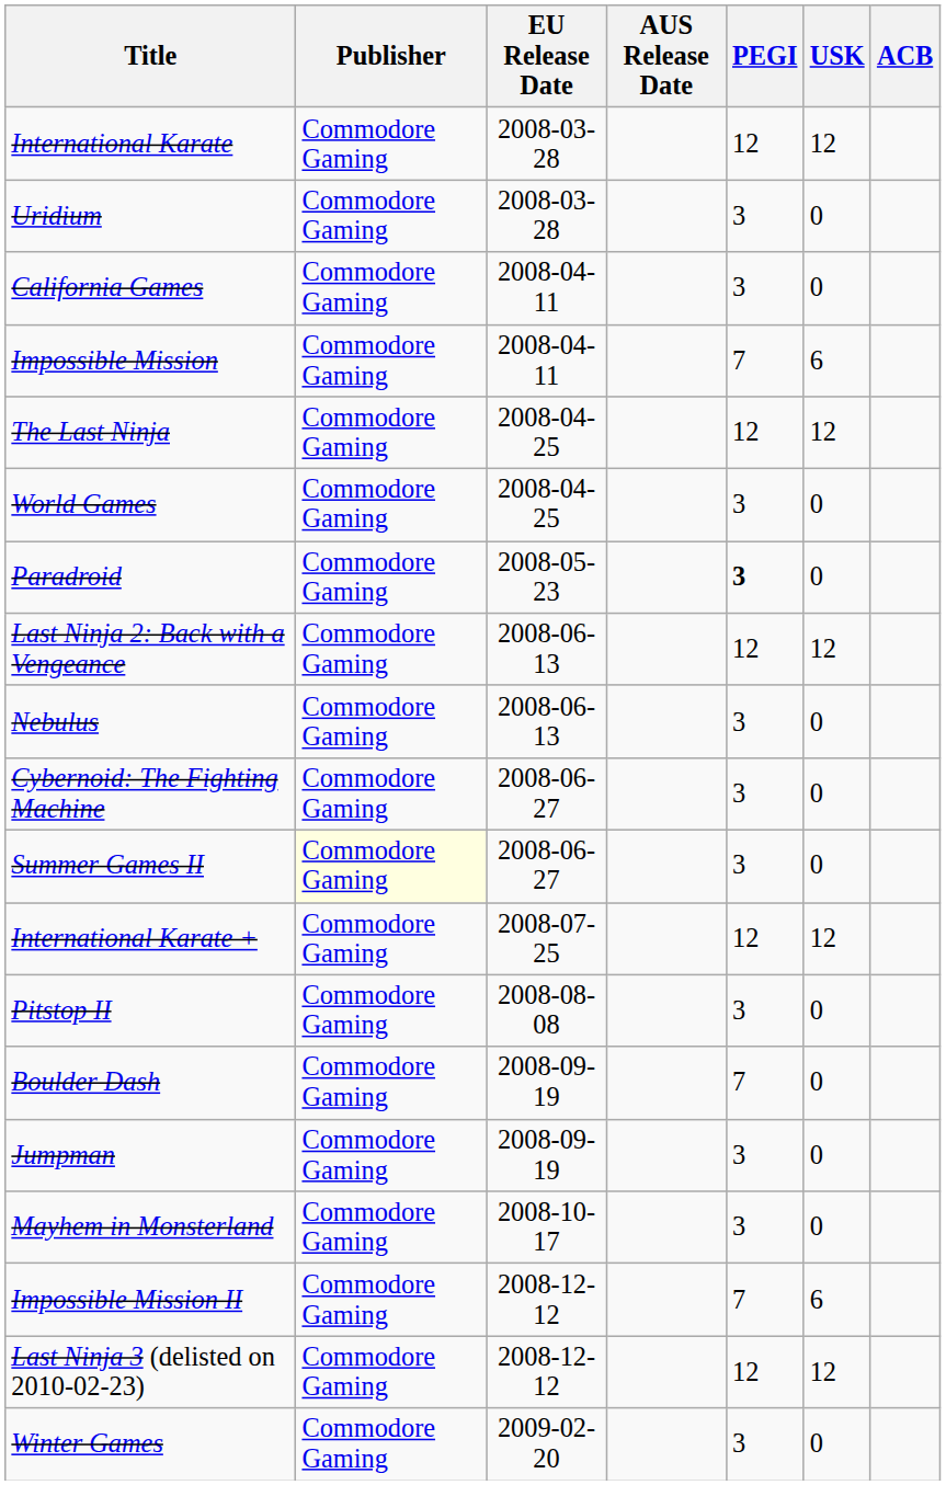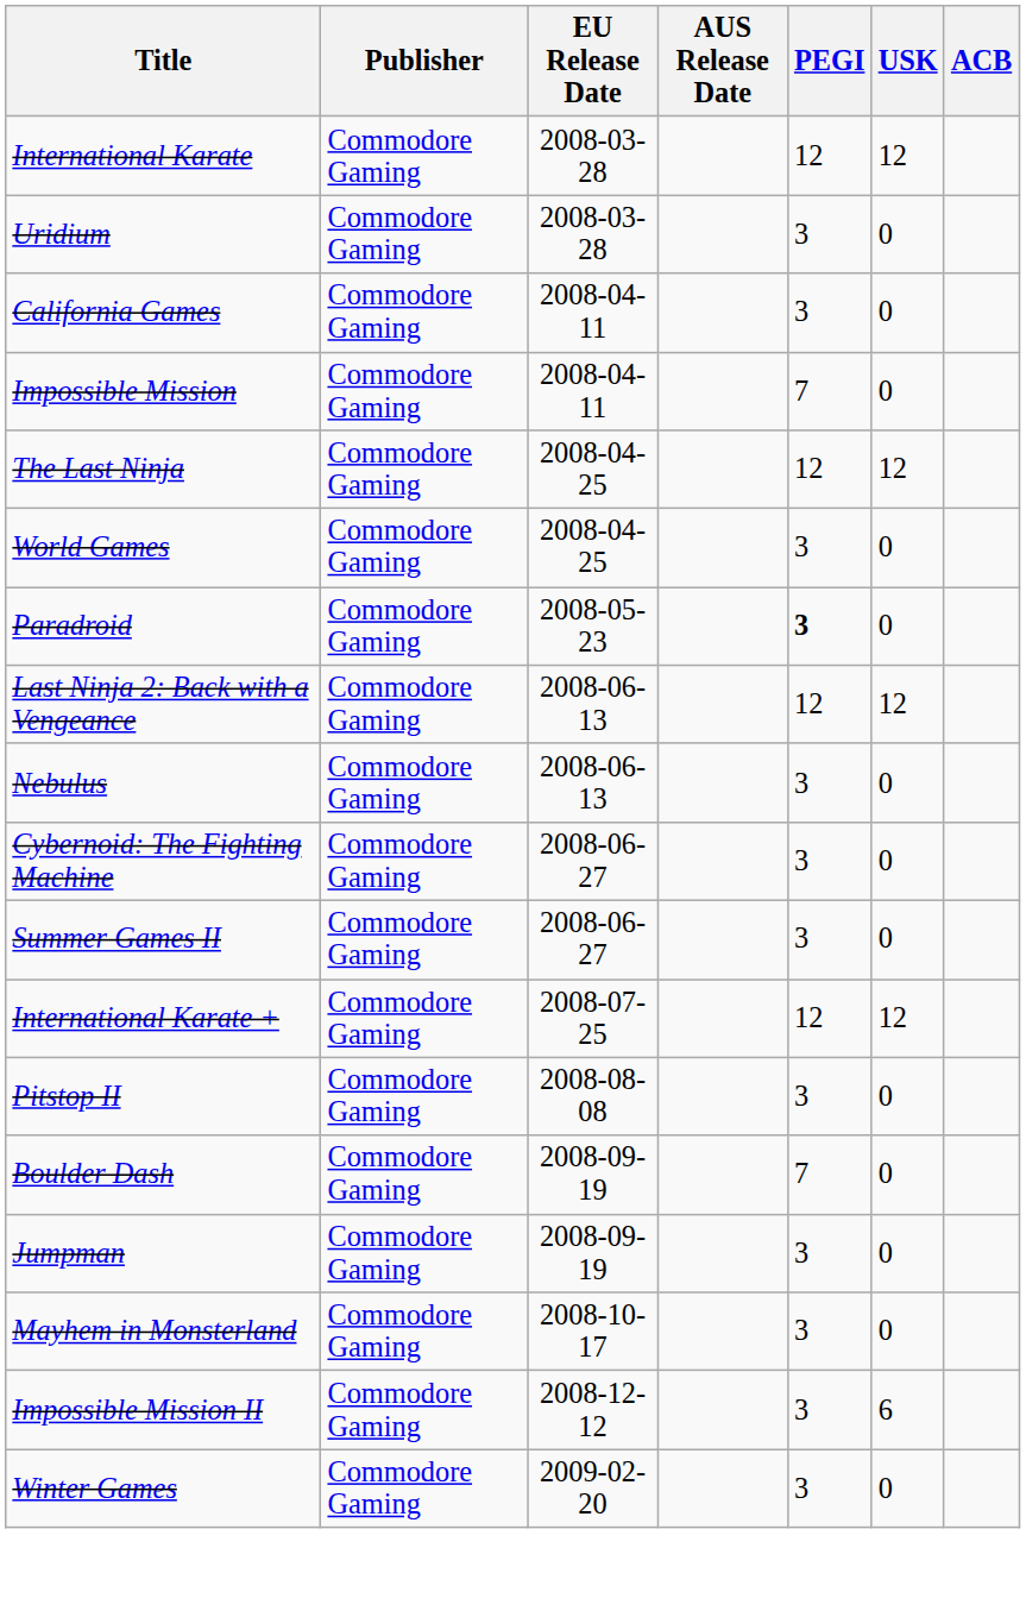 <table class="wikitable sortable" style="width:90%">
 <tr>
 <th width="45%">Title</th>
 <th width="25%">Publisher</th>
 <th width="15%">EU Release Date</th>
 <th width="15%">AUS Release Date</th>
 <th width="5%"><a href='#'>PEGI</a></th>
 <th width="5%"><a href='#'>USK</a></th>
 <th width="5%"><a href='#'>ACB</a></th>
 </tr>
 <tr>
 <td><em><s><a href='#'>International Karate</a></s></em></td>
 <td><a href='#'>Commodore Gaming</a></td>
 <td align="center">2008-03-28</td>
 <td></td>
 <td>12</td>
 <td>12</td>
 <td></td>
 </tr>
 <tr>
 <td><em><s><a href='#'>Uridium</a></s></em></td>
 <td><a href='#'>Commodore Gaming</a></td>
 <td align="center">2008-03-28</td>
 <td></td>
 <td>3</td>
 <td>0</td>
 <td></td>
 </tr>
 <tr>
 <td><em><s><a href='#'>California Games</a></s></em></td>
 <td><a href='#'>Commodore Gaming</a></td>
 <td align="center">2008-04-11</td>
 <td></td>
 <td>3</td>
 <td>0</td>
 <td></td>
 </tr>
 <tr>
 <td><em><s><a href='#'>Impossible Mission</a></s></em></td>
 <td><a href='#'>Commodore Gaming</a></td>
 <td align="center">2008-04-11</td>
 <td></td>
 <td>7</td>
-<td>6</td>
+<td>0</td>
 <td></td>
 </tr>
 <tr>
 <td><em><s><a href='#'>The Last Ninja</a></s></em></td>
 <td><a href='#'>Commodore Gaming</a></td>
 <td align="center">2008-04-25</td>
 <td></td>
 <td>12</td>
 <td>12</td>
 <td></td>
 </tr>
 <tr>
 <td><em><s><a href='#'>World Games</a></s></em></td>
 <td><a href='#'>Commodore Gaming</a></td>
 <td align="center">2008-04-25</td>
 <td></td>
 <td>3</td>
 <td>0</td>
 <td></td>
 </tr>
 <tr>
 <td><em><s><a href='#'>Paradroid</a></s></em></td>
 <td><a href='#'>Commodore Gaming</a></td>
 <td align="center">2008-05-23</td>
 <td></td>
 <td><strong>3</strong></td>
 <td>0</td>
 <td></td>
 </tr>
 <tr>
 <td><em><s><a href='#'>Last Ninja 2: Back with a Vengeance</a></s></em></td>
 <td><a href='#'>Commodore Gaming</a></td>
 <td align="center">2008-06-13</td>
 <td></td>
 <td>12</td>
 <td>12</td>
 <td></td>
 </tr>
 <tr>
 <td><em><s><a href='#'>Nebulus</a></s></em></td>
 <td><a href='#'>Commodore Gaming</a></td>
 <td align="center">2008-06-13</td>
 <td></td>
 <td>3</td>
 <td>0</td>
 <td></td>
 </tr>
 <tr>
 <td><em><s><a href='#'>Cybernoid: The Fighting Machine</a></s></em></td>
 <td><a href='#'>Commodore Gaming</a></td>
 <td align="center">2008-06-27</td>
 <td></td>
 <td>3</td>
 <td>0</td>
 <td></td>
 </tr>
 <tr>
 <td><em><s><a href='#'>Summer Games II</a></s></em></td>
-<td style="background: lightyellow;"><a href='#'>Commodore Gaming</a></td>
+<td><a href='#'>Commodore Gaming</a></td>
 <td align="center">2008-06-27</td>
 <td></td>
 <td>3</td>
 <td>0</td>
 <td></td>
 </tr>
 <tr>
 <td><em><s><a href='#'>International Karate +</a></s></em></td>
 <td><a href='#'>Commodore Gaming</a></td>
 <td align="center">2008-07-25</td>
 <td></td>
 <td>12</td>
 <td>12</td>
 <td></td>
 </tr>
 <tr>
 <td><em><s><a href='#'>Pitstop II</a></s></em></td>
 <td><a href='#'>Commodore Gaming</a></td>
 <td align="center">2008-08-08</td>
 <td></td>
 <td>3</td>
 <td>0</td>
 <td></td>
 </tr>
 <tr>
 <td><em><s><a href='#'>Boulder Dash</a></s></em></td>
 <td><a href='#'>Commodore Gaming</a></td>
 <td align="center">2008-09-19</td>
 <td></td>
 <td>7</td>
 <td>0</td>
 <td></td>
 </tr>
 <tr>
 <td><em><s><a href='#'>Jumpman</a></s></em></td>
 <td><a href='#'>Commodore Gaming</a></td>
 <td align="center">2008-09-19</td>
 <td></td>
 <td>3</td>
 <td>0</td>
 <td></td>
 </tr>
 <tr>
 <td><em><s><a href='#'>Mayhem in Monsterland</a></s></em></td>
 <td><a href='#'>Commodore Gaming</a></td>
 <td align="center">2008-10-17</td>
 <td></td>
 <td>3</td>
 <td>0</td>
 <td></td>
 </tr>
 <tr>
 <td><em><s><a href='#'>Impossible Mission II</a></s></em></td>
 <td><a href='#'>Commodore Gaming</a></td>
 <td align="center">2008-12-12</td>
 <td></td>
-<td>7</td>
+<td>3</td>
 <td>6</td>
-<td></td>
-</tr>
-<tr>
-<td><em><s><a href='#'>Last Ninja 3</a></s></em> (delisted on 2010-02-23)</td>
-<td><a href='#'>Commodore Gaming</a></td>
-<td align="center">2008-12-12</td>
-<td></td>
-<td>12</td>
-<td>12</td>
 <td></td>
 </tr>
 <tr>
 <td><em><s><a href='#'>Winter Games</a></s></em></td>
 <td><a href='#'>Commodore Gaming</a></td>
 <td align="center">2009-02-20</td>
 <td></td>
 <td>3</td>
 <td>0</td>
 <td></td>
 </tr>
 </table>
